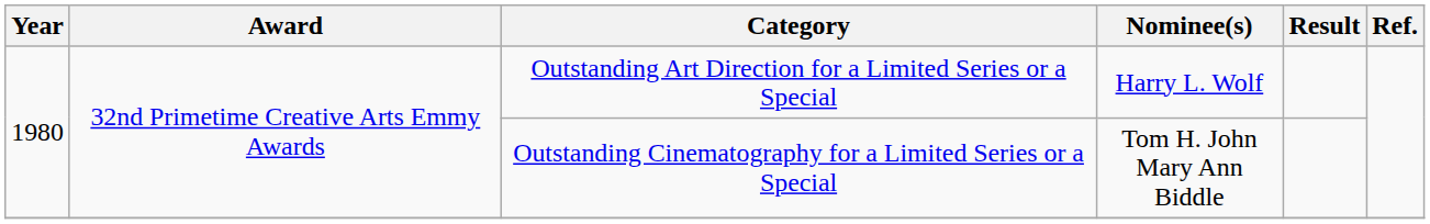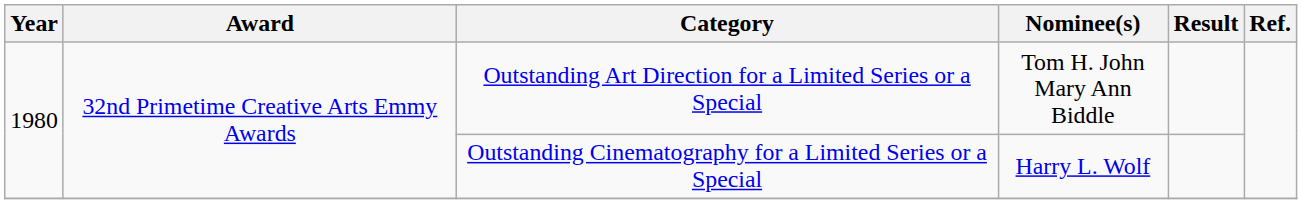 <table class="wikitable sortable plainrowheaders" style="text-align:center;">
 <tr>
 <th>Year</th>
 <th>Award</th>
 <th>Category</th>
 <th>Nominee(s)</th>
 <th>Result</th>
 <th>Ref.</th>
 </tr>
 <tr>
 <td rowspan="2">1980</td>
 <td rowspan="2"><a href='#'>32nd Primetime Creative Arts Emmy Awards</a></td>
 <td><a href='#'>Outstanding Art Direction for a Limited Series or a Special</a></td>
-<td><a href='#'>Harry L. Wolf</a></td>
+<td>Tom H. John <br> Mary Ann Biddle</td>
 <td></td>
 <td rowspan="2"></td>
 </tr>
 <tr>
 <td><a href='#'>Outstanding Cinematography for a Limited Series or a Special</a></td>
-<td>Tom H. John <br> Mary Ann Biddle</td>
+<td><a href='#'>Harry L. Wolf</a></td>
 <td></td>
 </tr>
 <tr>
 </tr>
 </table>
